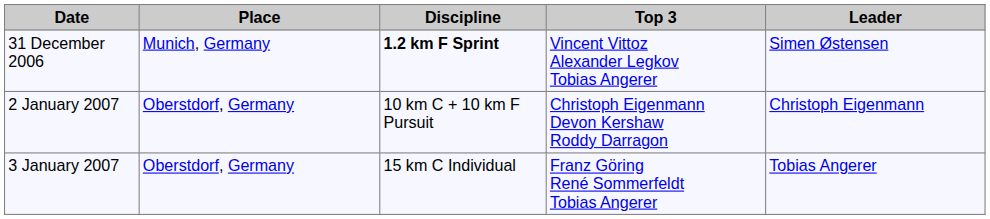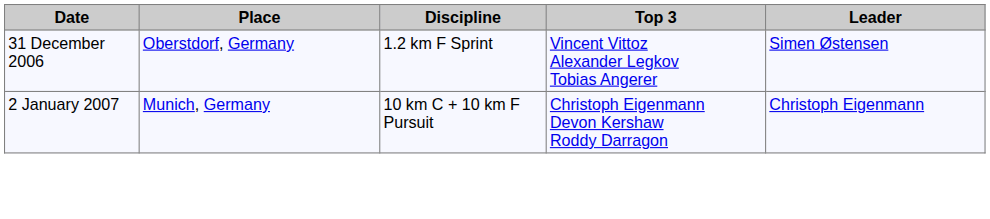 <table bgcolor="#f7f8ff" cellpadding="3" cellspacing="0" border="1" style="font-size: 95%; border: gray solid 1px; border-collapse: collapse;">
 <tr bgcolor="#CCCCCC">
 <td align="center" width="120"><strong>Date</strong></td>
 <td align="center" width="220"><strong>Place</strong></td>
 <td align="center" width="150"><strong>Discipline</strong></td>
 <td align="center" width="200"><strong>Top 3</strong></td>
 <td align="center" width="200"><strong>Leader</strong></td>
 </tr>
 <tr align="left" valign="top">
 <td>31 December 2006</td>
-<td> <a href='#'>Munich</a>, <a href='#'>Germany</a></td>
-<td><strong>1.2 km F Sprint</strong></td>
+<td> <a href='#'>Oberstdorf</a>, <a href='#'>Germany</a></td>
+<td>1.2 km F Sprint</td>
 <td> <a href='#'>Vincent Vittoz</a><br>  <a href='#'>Alexander Legkov</a><br>  <a href='#'>Tobias Angerer</a></td>
 <td> <a href='#'>Simen Østensen</a></td>
 </tr>
 <tr align="left" valign="top">
 <td>2 January 2007</td>
-<td> <a href='#'>Oberstdorf</a>, <a href='#'>Germany</a></td>
+<td> <a href='#'>Munich</a>, <a href='#'>Germany</a></td>
 <td>10 km C + 10 km F Pursuit</td>
 <td> <a href='#'>Christoph Eigenmann</a><br>  <a href='#'>Devon Kershaw</a><br>  <a href='#'>Roddy Darragon</a></td>
 <td> <a href='#'>Christoph Eigenmann</a></td>
 </tr>
-<tr align="left" valign="top">
-<td>3 January 2007</td>
-<td> <a href='#'>Oberstdorf</a>, <a href='#'>Germany</a></td>
-<td>15 km C Individual</td>
-<td> <a href='#'>Franz Göring</a><br>  <a href='#'>René Sommerfeldt</a><br>  <a href='#'>Tobias Angerer</a></td>
-<td> <a href='#'>Tobias Angerer</a></td>
-</tr>
 </table>
